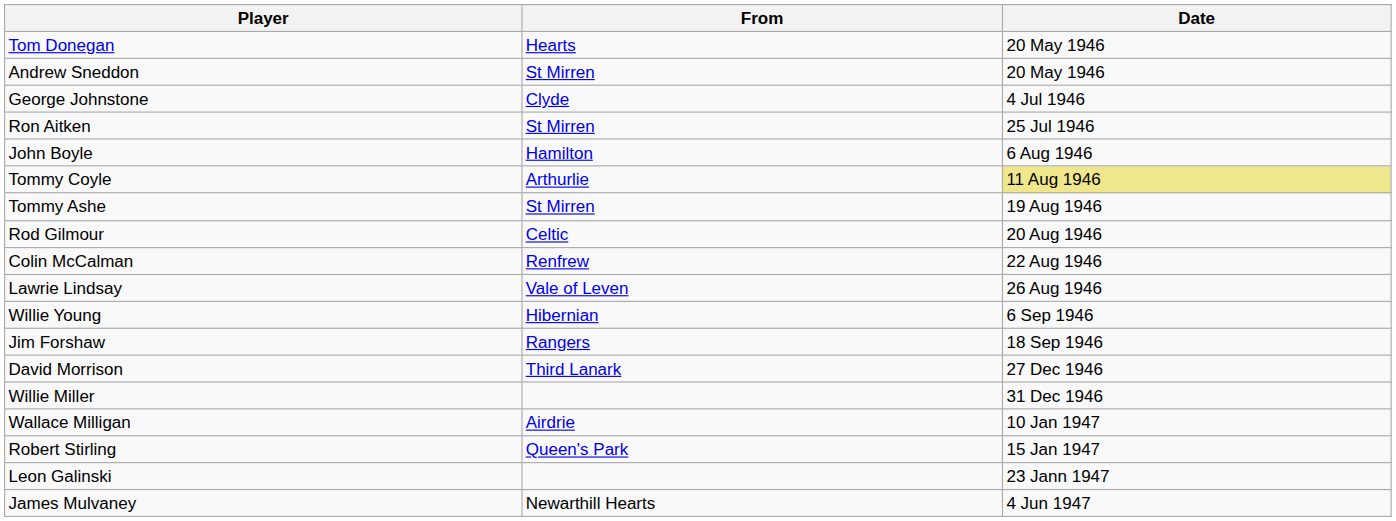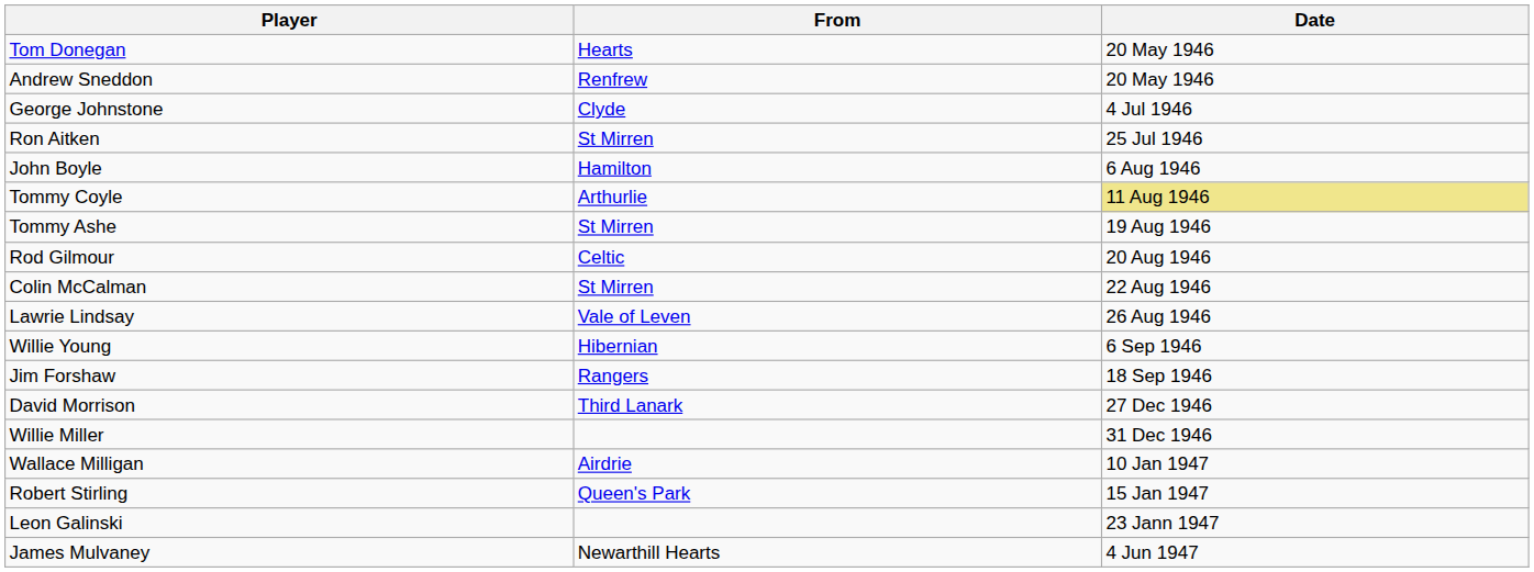 <table class="wikitable" style="text-align:center; font-size:95%;width:98%; text-align:left">
 <tr>
 <th>Player</th>
 <th>From</th>
 <th>Date</th>
 </tr>
 <tr>
 <td> <a href='#'>Tom Donegan</a></td>
 <td> <a href='#'>Hearts</a></td>
 <td>20 May 1946</td>
 </tr>
 <tr>
 <td> Andrew Sneddon</td>
-<td> <a href='#'>St Mirren</a></td>
+<td> <a href='#'>Renfrew</a></td>
 <td>20 May 1946</td>
 </tr>
 <tr>
 <td> George Johnstone</td>
 <td> <a href='#'>Clyde</a></td>
 <td>4 Jul 1946</td>
 </tr>
 <tr>
 <td> Ron Aitken</td>
 <td> <a href='#'>St Mirren</a></td>
 <td>25 Jul 1946</td>
 </tr>
 <tr>
 <td> John Boyle</td>
 <td> <a href='#'>Hamilton</a></td>
 <td>6 Aug 1946</td>
 </tr>
 <tr>
 <td> Tommy Coyle</td>
 <td> <a href='#'>Arthurlie</a></td>
 <td style="background: khaki;">11 Aug 1946</td>
 </tr>
 <tr>
 <td> Tommy Ashe</td>
 <td> <a href='#'>St Mirren</a></td>
 <td>19 Aug 1946</td>
 </tr>
 <tr>
 <td> Rod Gilmour</td>
 <td> <a href='#'>Celtic</a></td>
 <td>20 Aug 1946</td>
 </tr>
 <tr>
 <td> Colin McCalman</td>
-<td> <a href='#'>Renfrew</a></td>
+<td> <a href='#'>St Mirren</a></td>
 <td>22 Aug 1946</td>
 </tr>
 <tr>
 <td> Lawrie Lindsay</td>
 <td> <a href='#'>Vale of Leven</a></td>
 <td>26 Aug 1946</td>
 </tr>
 <tr>
 <td> Willie Young</td>
 <td> <a href='#'>Hibernian</a></td>
 <td>6 Sep 1946</td>
 </tr>
 <tr>
 <td> Jim Forshaw</td>
 <td> <a href='#'>Rangers</a></td>
 <td>18 Sep 1946</td>
 </tr>
 <tr>
 <td> David Morrison</td>
 <td> <a href='#'>Third Lanark</a></td>
 <td>27 Dec 1946</td>
 </tr>
 <tr>
 <td> Willie Miller</td>
 <td></td>
 <td>31 Dec 1946</td>
 </tr>
 <tr>
 <td> Wallace Milligan</td>
 <td> <a href='#'>Airdrie</a></td>
 <td>10 Jan 1947</td>
 </tr>
 <tr>
 <td> Robert Stirling</td>
 <td> <a href='#'>Queen's Park</a></td>
 <td>15 Jan 1947</td>
 </tr>
 <tr>
 <td> Leon Galinski</td>
 <td></td>
 <td>23 Jann 1947</td>
 </tr>
 <tr>
 <td> James Mulvaney</td>
 <td> Newarthill Hearts</td>
 <td>4 Jun 1947</td>
 </tr>
 </table>
